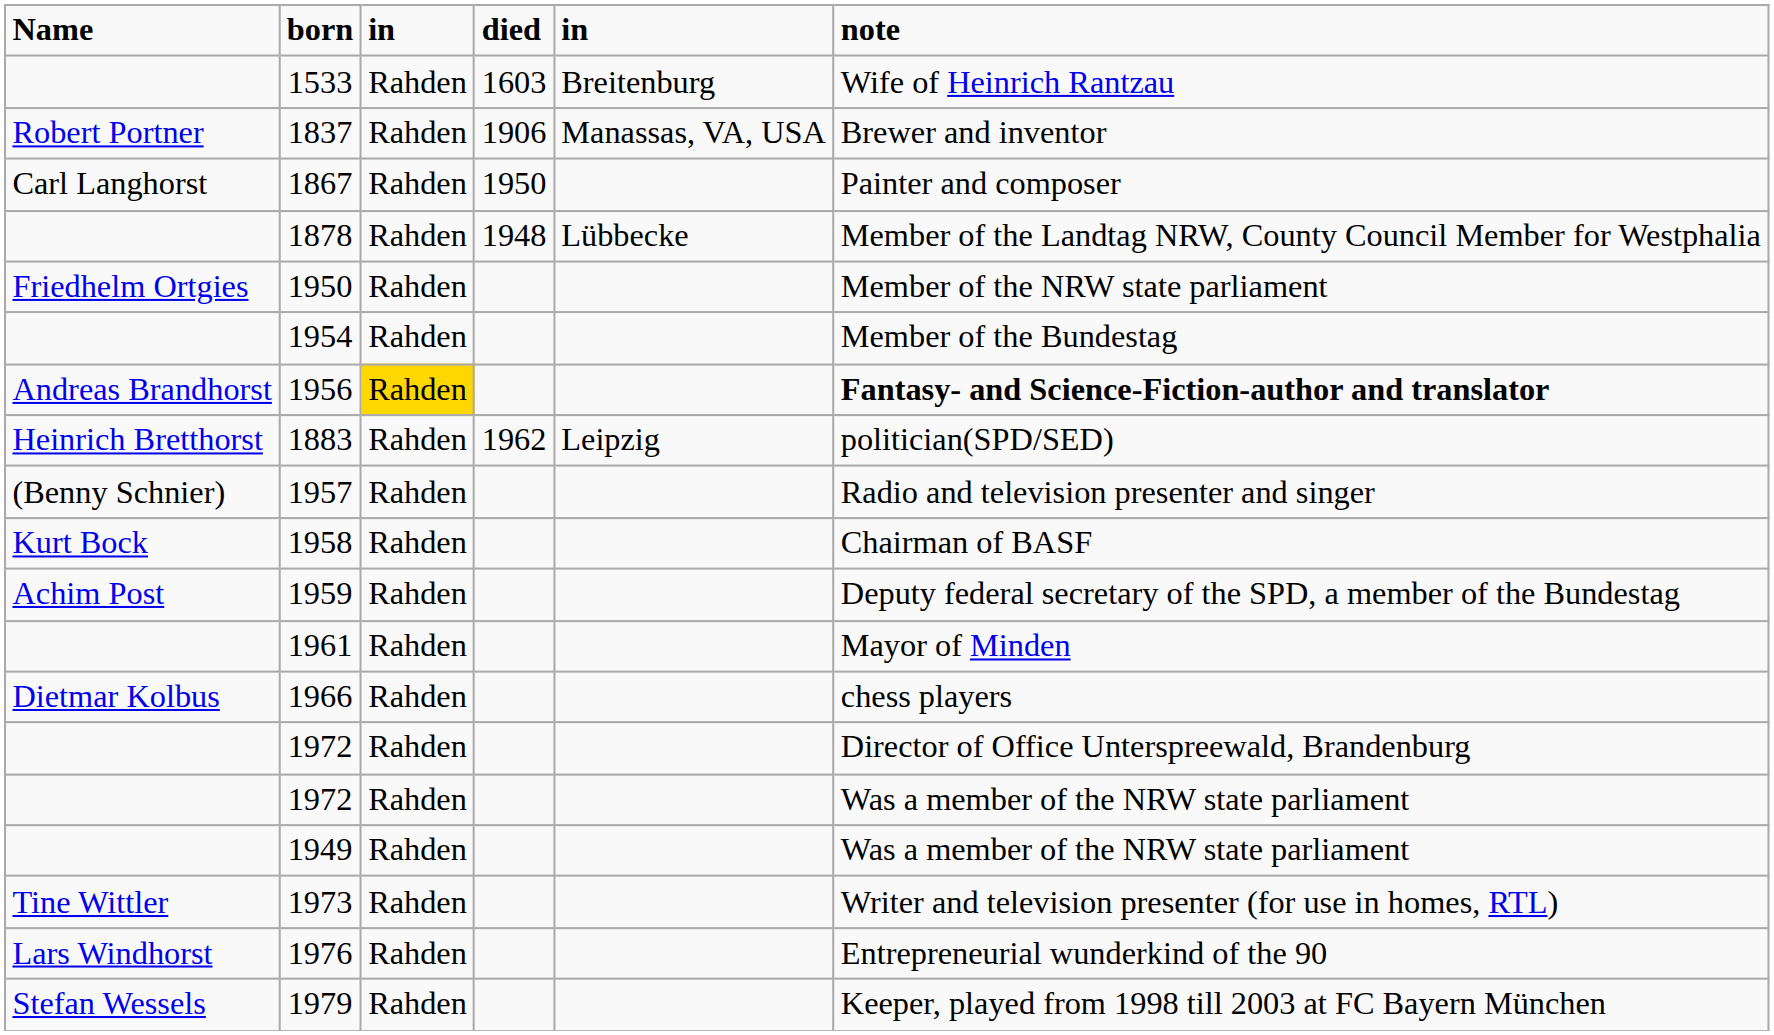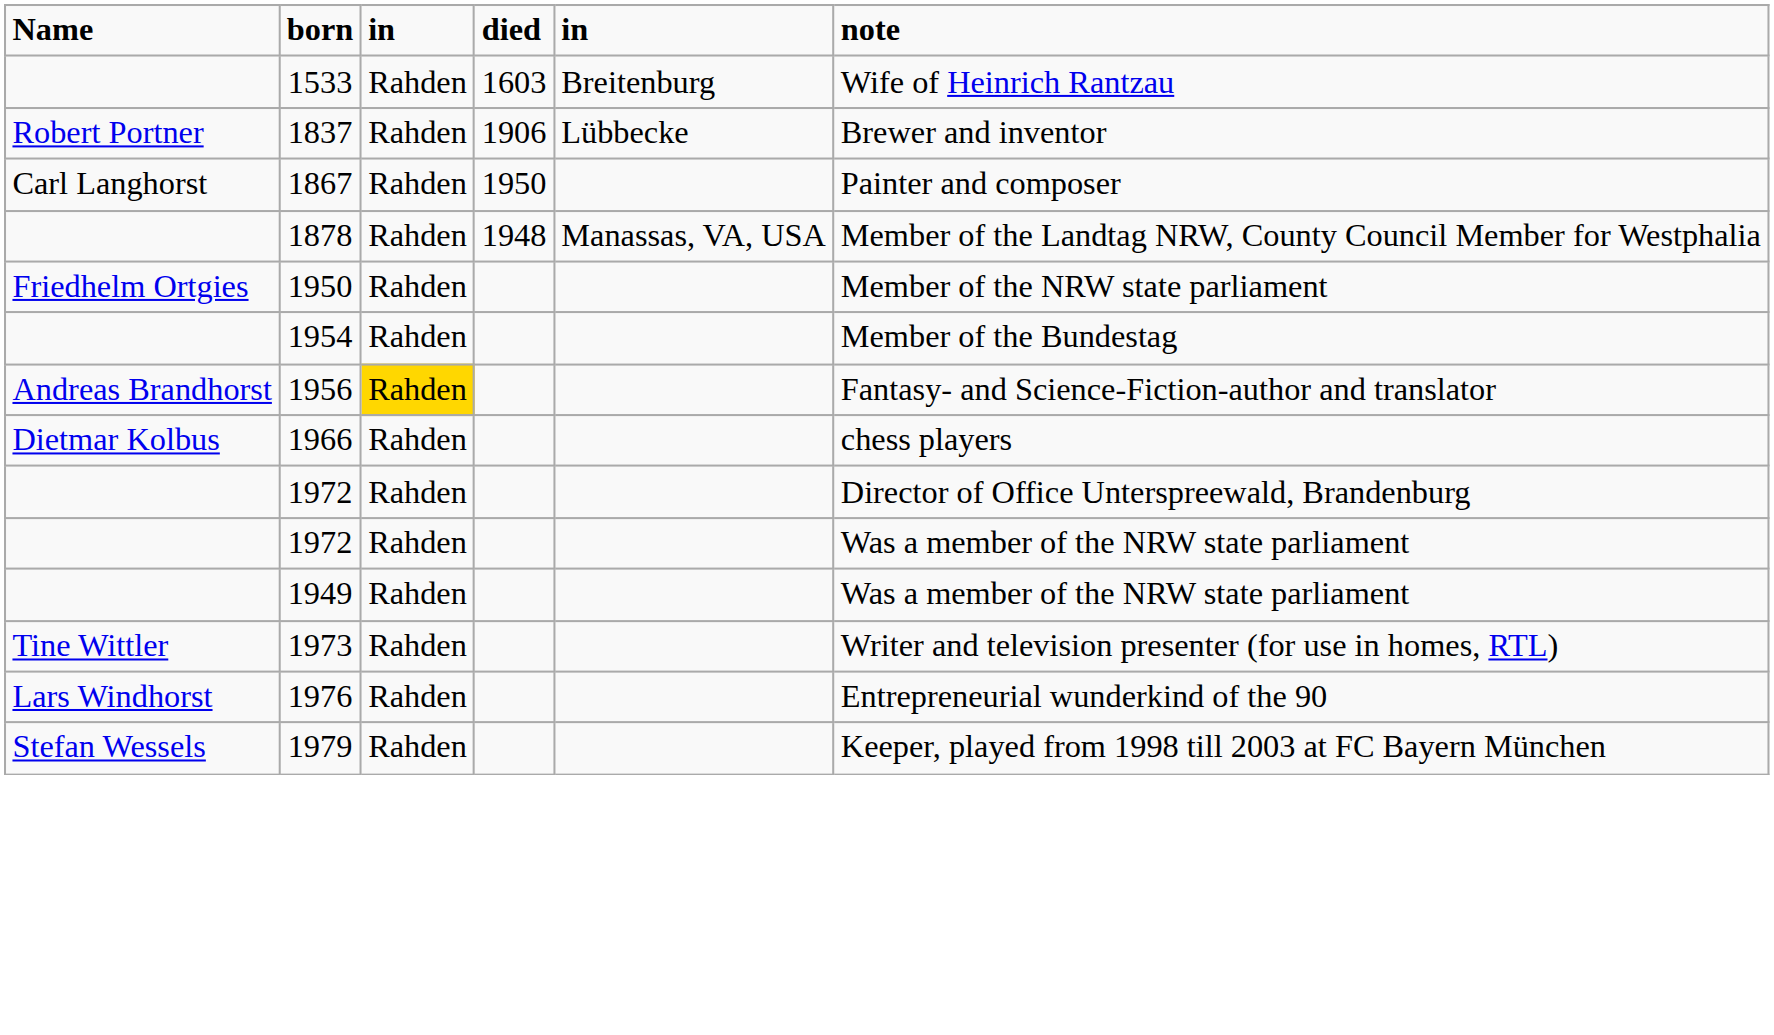 <table class="wikitable sortable">
 <tr>
 <td><strong>Name</strong></td>
 <td><strong>born</strong></td>
 <td><strong>in</strong></td>
 <td><strong>died</strong></td>
 <td><strong>in</strong></td>
 <td><strong>note</strong></td>
 </tr>
 <tr>
 <td></td>
 <td align="center">1533</td>
 <td>Rahden</td>
 <td align="center">1603</td>
 <td>Breitenburg</td>
 <td>Wife of <a href='#'>Heinrich Rantzau</a></td>
 </tr>
 <tr>
 <td><a href='#'>Robert Portner</a></td>
 <td align="center">1837</td>
 <td>Rahden</td>
 <td align="center">1906</td>
-<td>Manassas, VA, USA</td>
+<td>Lübbecke</td>
 <td>Brewer and inventor</td>
 </tr>
 <tr>
 <td>Carl Langhorst</td>
 <td align="center">1867</td>
 <td>Rahden</td>
 <td align="center">1950</td>
 <td></td>
 <td>Painter and composer</td>
 </tr>
 <tr>
 <td></td>
 <td align="center">1878</td>
 <td>Rahden</td>
 <td align="center">1948</td>
-<td>Lübbecke</td>
+<td>Manassas, VA, USA</td>
 <td>Member of the Landtag NRW, County Council Member for Westphalia</td>
 </tr>
 <tr>
 <td><a href='#'>Friedhelm Ortgies</a></td>
 <td align="center">1950</td>
 <td>Rahden</td>
 <td align="center"></td>
 <td></td>
 <td>Member of the NRW state parliament</td>
 </tr>
 <tr>
 <td></td>
 <td align="center">1954</td>
 <td>Rahden</td>
 <td align="center"></td>
 <td></td>
 <td>Member of the Bundestag</td>
 </tr>
 <tr>
 <td><a href='#'>Andreas Brandhorst</a></td>
 <td align="center">1956</td>
 <td style="background: gold;">Rahden</td>
 <td align="center"></td>
 <td></td>
-<td><strong>Fantasy- and Science-Fiction-author and translator</strong></td>
-</tr>
-<tr>
-<td><a href='#'>Heinrich Bretthorst</a></td>
-<td align="center">1883</td>
-<td>Rahden</td>
-<td align="center">1962</td>
-<td>Leipzig</td>
-<td>politician(SPD/SED)</td>
-</tr>
-<tr>
-<td> (Benny Schnier)</td>
-<td align="center">1957</td>
-<td>Rahden</td>
-<td align="center"></td>
-<td></td>
-<td>Radio and television presenter and singer</td>
-</tr>
-<tr>
-<td><a href='#'>Kurt Bock</a></td>
-<td align="center">1958</td>
-<td>Rahden</td>
-<td align="center"></td>
-<td></td>
-<td>Chairman of BASF</td>
-</tr>
-<tr>
-<td><a href='#'>Achim Post</a></td>
-<td align="center">1959</td>
-<td>Rahden</td>
-<td align="center"></td>
-<td></td>
-<td>Deputy federal secretary of the SPD, a member of the Bundestag</td>
-</tr>
-<tr>
-<td></td>
-<td align="center">1961</td>
-<td>Rahden</td>
-<td align="center"></td>
-<td></td>
-<td>Mayor of <a href='#'>Minden</a></td>
+<td>Fantasy- and Science-Fiction-author and translator</td>
 </tr>
 <tr>
 <td><a href='#'>Dietmar Kolbus</a></td>
 <td align="center">1966</td>
 <td>Rahden</td>
 <td align="center"></td>
 <td></td>
 <td>chess players</td>
 </tr>
 <tr>
 <td></td>
 <td align="center">1972</td>
 <td>Rahden</td>
 <td align="center"></td>
 <td></td>
 <td>Director of Office Unterspreewald, Brandenburg</td>
 </tr>
 <tr>
 <td></td>
 <td align="center">1972</td>
 <td>Rahden</td>
 <td align="center"></td>
 <td></td>
 <td>Was a member of the NRW state parliament</td>
 </tr>
 <tr>
 <td></td>
 <td align="center">1949</td>
 <td>Rahden</td>
 <td align="center"></td>
 <td></td>
 <td>Was a member of the NRW state parliament</td>
 </tr>
 <tr>
 <td><a href='#'>Tine Wittler</a></td>
 <td align="center">1973</td>
 <td>Rahden</td>
 <td align="center"></td>
 <td></td>
 <td>Writer and television presenter (for use in homes, <a href='#'>RTL</a>)</td>
 </tr>
 <tr>
 <td><a href='#'>Lars Windhorst</a></td>
 <td align="center">1976</td>
 <td>Rahden</td>
 <td align="center"></td>
 <td></td>
 <td>Entrepreneurial wunderkind of the 90</td>
 </tr>
 <tr>
 <td><a href='#'>Stefan Wessels</a></td>
 <td align="center">1979</td>
 <td>Rahden</td>
 <td align="center"></td>
 <td></td>
 <td>Keeper, played from 1998 till 2003 at FC Bayern München</td>
 </tr>
 </table>
